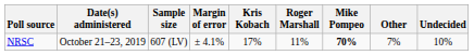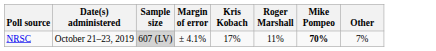 <table class="wikitable" style="font-size:90%;text-align:center;">
 <tr valign=bottom>
 <th>Poll source</th>
 <th>Date(s)<br>administered</th>
 <th>Sample<br>size</th>
 <th>Margin<br>of error</th>
 <th style="width:60px;">Kris Kobach</th>
 <th style="width:60px;">Roger Marshall</th>
 <th style="width:60px;">Mike Pompeo</th>
 <th style="width:60px;">Other</th>
-<th>Undecided</th>
 </tr>
 <tr>
 <td style="text-align:left;"><a href='#'>NRSC</a></td>
 <td>October 21–23, 2019</td>
-<td>607 (LV)</td>
+<td style="background: lightgrey;">607 (LV)</td>
 <td>± 4.1%</td>
 <td>17%</td>
 <td>11%</td>
 <td><strong>70%</strong></td>
 <td>7%</td>
-<td>10%</td>
 </tr>
 </table>
